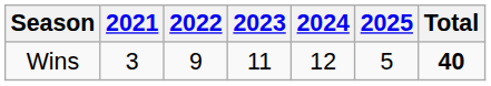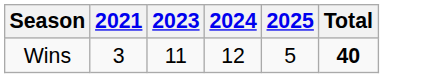 <table class="wikitable">
 <tr>
 <th>Season</th>
 <th><a href='#'>2021</a></th>
-<th><a href='#'>2022</a></th>
 <th><a href='#'>2023</a></th>
 <th><a href='#'>2024</a></th>
 <th><a href='#'>2025</a></th>
 <th>Total</th>
 </tr>
 <tr align=center>
 <td>Wins</td>
 <td>3</td>
-<td>9</td>
 <td>11</td>
 <td>12</td>
 <td>5</td>
 <td><strong>40</strong></td>
 </tr>
 </table>
